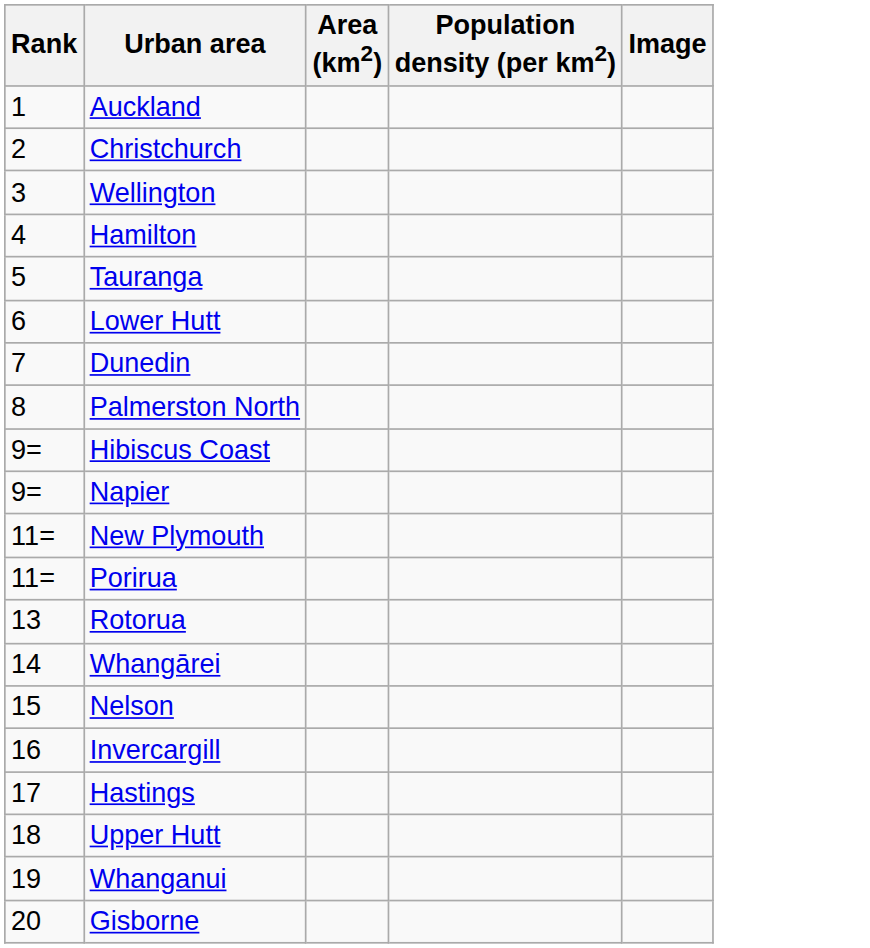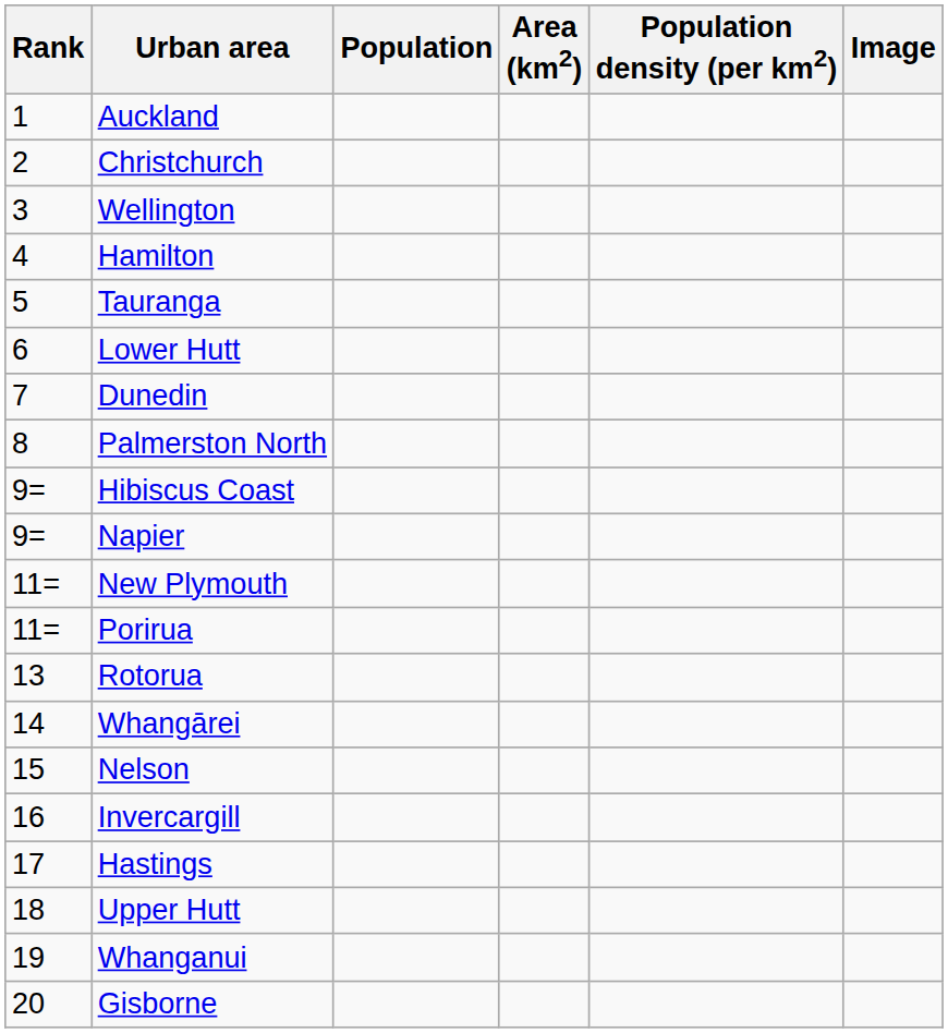 <table class="sortable wikitable">
 <tr>
 <th>Rank</th>
 <th>Urban area</th>
+<th>Population</th>
 <th>Area <br>(km<sup>2</sup>)</th>
 <th>Population <br>density (per km<sup>2</sup>)</th>
 <th class="unsortable">Image</th>
 </tr>
 <tr>
 <td>1</td>
 <td><a href='#'>Auckland</a></td>
 <td align=right></td>
 <td align=right></td>
+<td align=right></td>
 <td></td>
 </tr>
 <tr>
 <td>2</td>
 <td><a href='#'>Christchurch</a></td>
+<td align=right></td>
 <td align=right></td>
 <td align=right></td>
 <td></td>
 </tr>
 <tr>
 <td>3</td>
 <td><a href='#'>Wellington</a></td>
 <td align=right></td>
 <td align=right></td>
+<td align=right></td>
 <td></td>
 </tr>
 <tr>
 <td>4</td>
 <td><a href='#'>Hamilton</a></td>
+<td align=right></td>
 <td align=right></td>
 <td align=right></td>
 <td></td>
 </tr>
 <tr>
 <td>5</td>
 <td><a href='#'>Tauranga</a></td>
 <td align=right></td>
 <td align=right></td>
+<td align=right></td>
 <td></td>
 </tr>
 <tr>
 <td>6</td>
 <td><a href='#'>Lower Hutt</a></td>
+<td align=right></td>
 <td align=right></td>
 <td align=right></td>
 <td></td>
 </tr>
 <tr>
 <td>7</td>
 <td><a href='#'>Dunedin</a></td>
 <td align=right></td>
 <td align=right></td>
+<td align=right></td>
 <td></td>
 </tr>
 <tr>
 <td>8</td>
 <td><a href='#'>Palmerston North</a></td>
+<td align=right></td>
 <td align=right></td>
 <td align=right></td>
 <td></td>
 </tr>
 <tr>
 <td>9=</td>
 <td><a href='#'>Hibiscus Coast</a></td>
 <td align="right"></td>
 <td align="right"></td>
+<td align="right"></td>
 <td></td>
 </tr>
 <tr>
 <td>9=</td>
 <td><a href='#'>Napier</a></td>
+<td align="right"></td>
 <td align="right"></td>
 <td align="right"></td>
 <td></td>
 </tr>
 <tr>
 <td>11=</td>
 <td><a href='#'>New Plymouth</a></td>
 <td align="right"></td>
 <td align="right"></td>
+<td align="right"></td>
 <td></td>
 </tr>
 <tr>
 <td>11=</td>
 <td><a href='#'>Porirua</a></td>
+<td align="right"></td>
 <td align="right"></td>
 <td align="right"></td>
 <td></td>
 </tr>
 <tr>
 <td>13</td>
 <td><a href='#'>Rotorua</a></td>
 <td align="right"></td>
 <td align="right"></td>
+<td align="right"></td>
 <td></td>
 </tr>
 <tr>
 <td>14</td>
 <td><a href='#'>Whangārei</a></td>
+<td align="right"></td>
 <td align="right"></td>
 <td align="right"></td>
 <td></td>
 </tr>
 <tr>
 <td>15</td>
 <td><a href='#'>Nelson</a></td>
 <td align=right></td>
 <td align=right></td>
+<td align=right></td>
 <td></td>
 </tr>
 <tr>
 <td>16</td>
 <td><a href='#'>Invercargill</a></td>
+<td align="right"></td>
 <td align="right"></td>
 <td align="right"></td>
 <td></td>
 </tr>
 <tr>
 <td>17</td>
 <td><a href='#'>Hastings</a></td>
 <td align="right"></td>
 <td align="right"></td>
+<td align="right"></td>
 <td></td>
 </tr>
 <tr>
 <td>18</td>
 <td><a href='#'>Upper Hutt</a></td>
+<td align=right></td>
 <td align=right></td>
 <td align=right></td>
 <td></td>
 </tr>
 <tr>
 <td>19</td>
 <td><a href='#'>Whanganui</a></td>
 <td align=right></td>
 <td align=right></td>
+<td align=right></td>
 <td></td>
 </tr>
 <tr>
 <td>20</td>
 <td><a href='#'>Gisborne</a></td>
 <td align=right></td>
 <td align=right></td>
+<td align=right></td>
 <td></td>
 </tr>
 </table>
